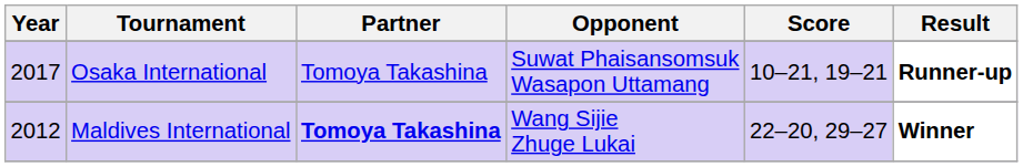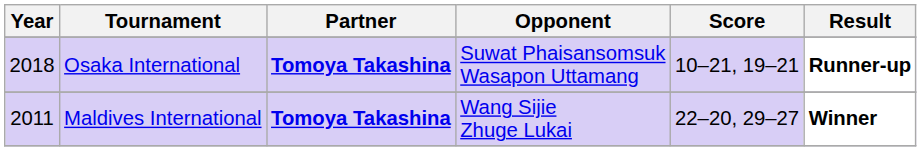 <table class="sortable wikitable" style="font-size: 90%;">
 <tr>
 <th>Year</th>
 <th>Tournament</th>
 <th>Partner</th>
 <th>Opponent</th>
 <th>Score</th>
 <th>Result</th>
 </tr>
 <tr>
 </tr>
 <tr style="background:#D8CEF6">
-<td align="center">2017</td>
+<td align="center">2018</td>
 <td align="left"><a href='#'>Osaka International</a></td>
-<td align="left"> <a href='#'>Tomoya Takashina</a></td>
+<td align="left"><strong> <a href='#'>Tomoya Takashina</a></strong></td>
 <td align="left"> <a href='#'>Suwat Phaisansomsuk</a><br> <a href='#'>Wasapon Uttamang</a></td>
 <td align="left">10–21, 19–21</td>
 <td style="text-align:left; background:white"> <strong>Runner-up</strong></td>
 </tr>
 <tr>
 </tr>
 <tr style="background:#D8CEF6">
-<td align="center">2012</td>
+<td align="center">2011</td>
 <td align="left"><a href='#'>Maldives International</a></td>
 <td align="left"><strong> <a href='#'>Tomoya Takashina</a></strong></td>
 <td align="left"> <a href='#'>Wang Sijie</a><br> <a href='#'>Zhuge Lukai</a></td>
 <td align="left">22–20, 29–27</td>
 <td style="text-align:left; background:white"> <strong>Winner</strong></td>
 </tr>
 <tr>
 </tr>
 </table>
